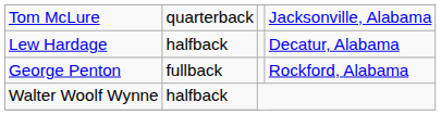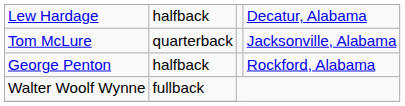 <table class="wikitable">
 <tr>
+</tr>
+<tr>
+<td><a href='#'>Lew Hardage</a></td>
+<td>halfback</td>
+<td></td>
+<td><a href='#'>Decatur, Alabama</a></td>
 </tr>
 <tr>
 <td><a href='#'>Tom McLure</a></td>
 <td>quarterback</td>
 <td></td>
 <td><a href='#'>Jacksonville, Alabama</a></td>
 </tr>
 <tr>
-<td><a href='#'>Lew Hardage</a></td>
+<td><a href='#'>George Penton</a></td>
 <td>halfback</td>
-<td></td>
-<td><a href='#'>Decatur, Alabama</a></td>
-</tr>
-<tr>
-<td><a href='#'>George Penton</a></td>
-<td>fullback</td>
 <td></td>
 <td><a href='#'>Rockford, Alabama</a></td>
 </tr>
 <tr>
 <td>Walter Woolf Wynne</td>
-<td>halfback</td>
+<td>fullback</td>
 </tr>
 <tr>
 </tr>
 </table>
